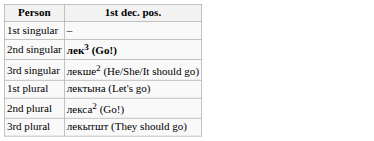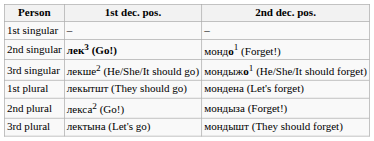 <table class="wikitable">
 <tr>
 <th>Person</th>
 <th>1st dec. pos.</th>
+<th>2nd dec. pos.</th>
 </tr>
 <tr>
 <td>1st singular</td>
+<td>–</td>
 <td>–</td>
 </tr>
 <tr>
 <td>2nd singular</td>
 <td><strong>лек<sup>3</sup> (Go!)</strong></td>
+<td>монд<strong>о</strong><sup>1</sup> (Forget!)</td>
 </tr>
 <tr>
 <td>3rd singular</td>
 <td>лекше<sup>2</sup> (He/She/It should go)</td>
+<td>мондыж<strong>о</strong><sup>1</sup> (He/She/It should forget)</td>
 </tr>
 <tr>
 <td>1st plural</td>
-<td>лектына (Let's go)</td>
+<td>лекытшт (They should go)</td>
+<td>мондена (Let's forget)</td>
 </tr>
 <tr>
 <td>2nd plural</td>
 <td>лекса<sup>2</sup> (Go!)</td>
+<td>мондыза (Forget!)</td>
 </tr>
 <tr>
 <td>3rd plural</td>
-<td>лекытшт (They should go)</td>
+<td>лектына (Let's go)</td>
+<td>мондышт (They should forget)</td>
 </tr>
 </table>
